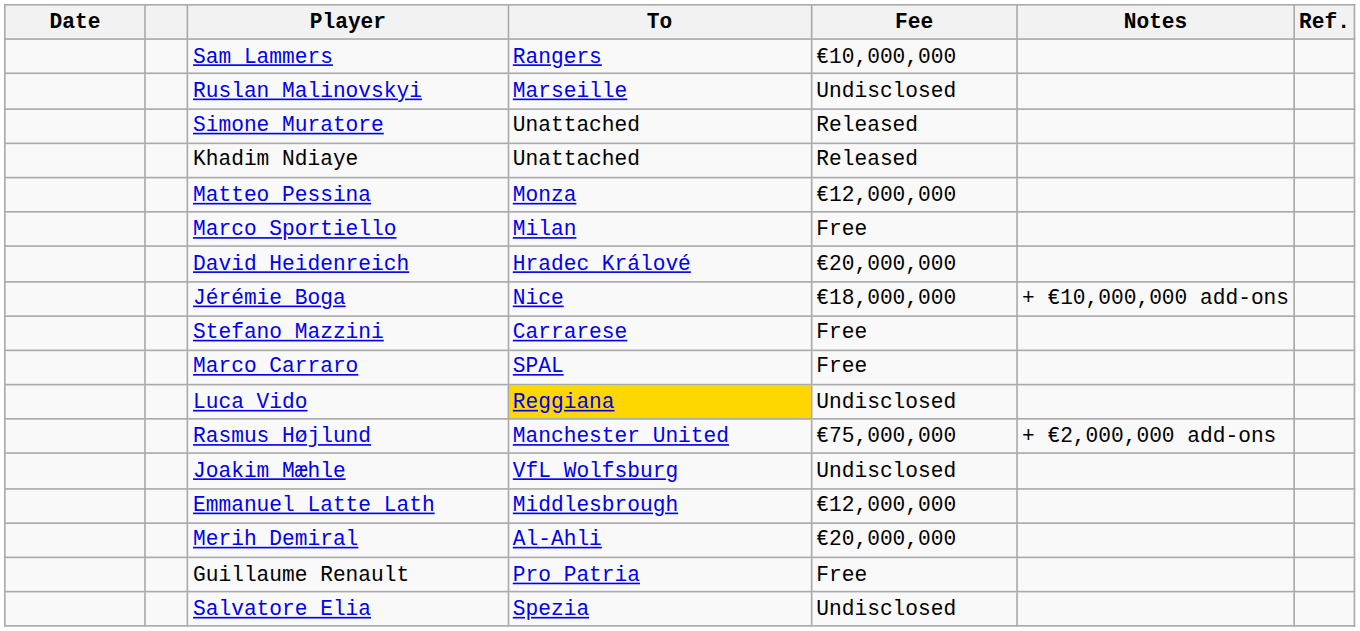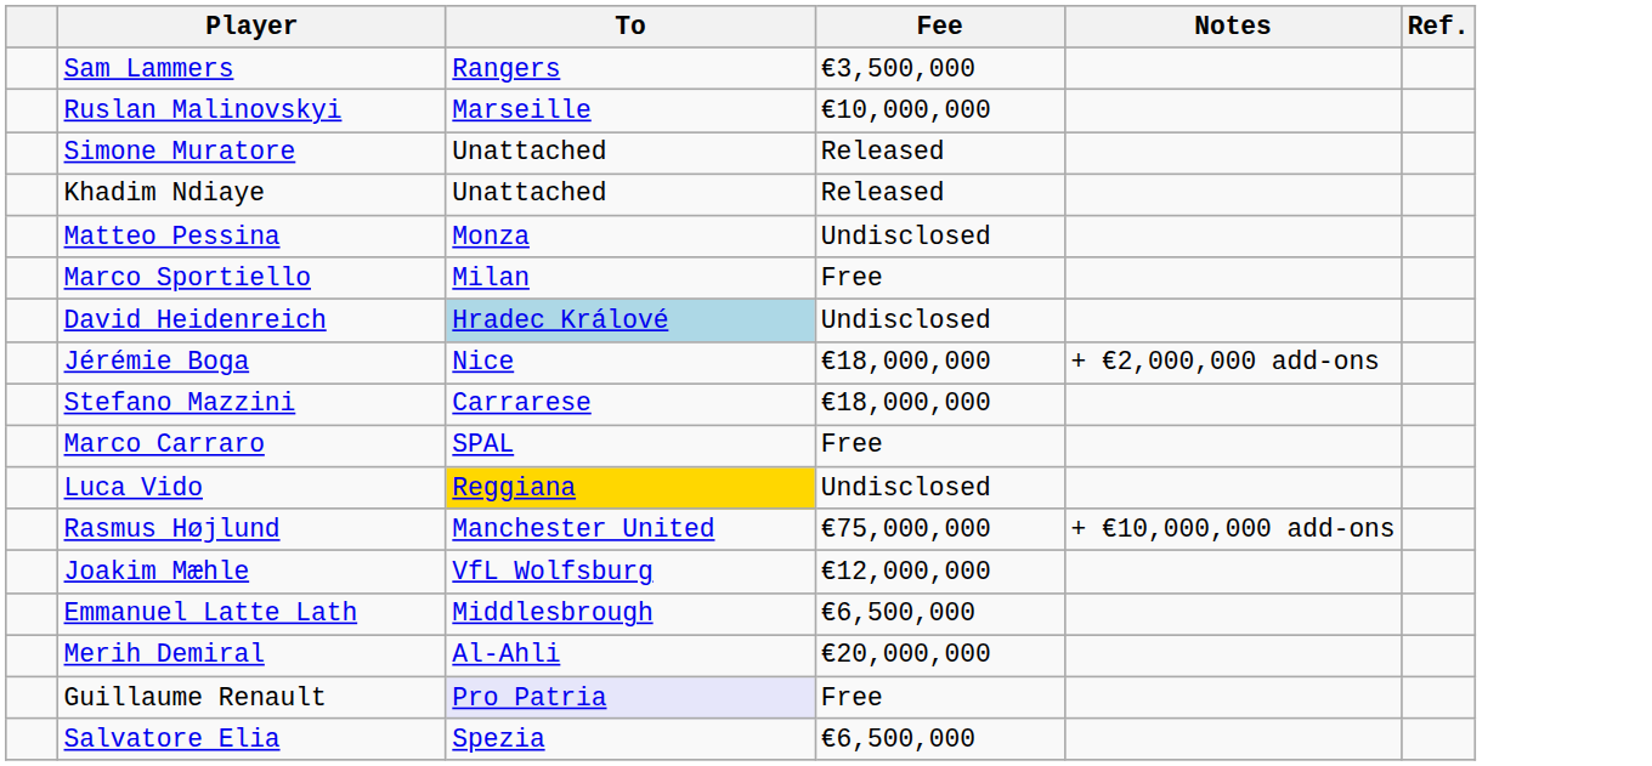 <table class="wikitable sortable">
 <tr>
-<th style="width:80px;">Date</th>
 <th style="width:20px;"></th>
 <th style="width:190px;">Player</th>
 <th style="width:180px;">To</th>
 <th style="width:120px;" class="unsortable">Fee</th>
 <th>Notes</th>
 <th style="width:20px;" class="unsortable">Ref.</th>
 </tr>
 <tr>
 <td></td>
-<td></td>
 <td> <a href='#'>Sam Lammers</a></td>
 <td> <a href='#'>Rangers</a></td>
+<td>€3,500,000</td>
+<td></td>
+<td></td>
+</tr>
+<tr>
+<td></td>
+<td> <a href='#'>Ruslan Malinovskyi</a></td>
+<td> <a href='#'>Marseille</a></td>
 <td>€10,000,000</td>
 <td></td>
 <td></td>
 </tr>
 <tr>
-<td></td>
-<td></td>
-<td> <a href='#'>Ruslan Malinovskyi</a></td>
-<td> <a href='#'>Marseille</a></td>
-<td>Undisclosed</td>
-<td></td>
-<td></td>
-</tr>
-<tr>
-<td></td>
 <td></td>
 <td> <a href='#'>Simone Muratore</a></td>
 <td>Unattached</td>
 <td>Released</td>
 <td></td>
 <td></td>
 </tr>
 <tr>
 <td></td>
-<td></td>
 <td> Khadim Ndiaye</td>
 <td>Unattached</td>
 <td>Released</td>
 <td></td>
 <td></td>
 </tr>
 <tr>
 <td></td>
-<td></td>
 <td> <a href='#'>Matteo Pessina</a></td>
 <td> <a href='#'>Monza</a></td>
-<td>€12,000,000</td>
+<td>Undisclosed</td>
 <td></td>
 <td></td>
 </tr>
 <tr>
-<td></td>
 <td></td>
 <td> <a href='#'>Marco Sportiello</a></td>
 <td> <a href='#'>Milan</a></td>
 <td>Free</td>
 <td></td>
 <td></td>
 </tr>
 <tr>
 <td></td>
-<td></td>
 <td> <a href='#'>David Heidenreich</a></td>
-<td> <a href='#'>Hradec Králové</a></td>
-<td>€20,000,000</td>
+<td style="background: lightblue;"> <a href='#'>Hradec Králové</a></td>
+<td>Undisclosed</td>
 <td></td>
 <td></td>
 </tr>
 <tr>
 <td></td>
-<td></td>
 <td> <a href='#'>Jérémie Boga</a></td>
 <td> <a href='#'>Nice</a></td>
 <td>€18,000,000</td>
-<td>+ €10,000,000 add-ons</td>
+<td>+ €2,000,000 add-ons</td>
 <td></td>
 </tr>
 <tr>
 <td></td>
-<td></td>
 <td> <a href='#'>Stefano Mazzini</a></td>
 <td> <a href='#'>Carrarese</a></td>
-<td>Free</td>
+<td>€18,000,000</td>
 <td></td>
 <td></td>
 </tr>
 <tr>
-<td></td>
 <td></td>
 <td> <a href='#'>Marco Carraro</a></td>
 <td> <a href='#'>SPAL</a></td>
 <td>Free</td>
 <td></td>
 <td></td>
 </tr>
 <tr>
 <td></td>
-<td></td>
 <td> <a href='#'>Luca Vido</a></td>
 <td style="background: gold;"> <a href='#'>Reggiana</a></td>
 <td>Undisclosed</td>
 <td></td>
 <td></td>
 </tr>
 <tr>
 <td></td>
-<td></td>
 <td> <a href='#'>Rasmus Højlund</a></td>
 <td> <a href='#'>Manchester United</a></td>
 <td>€75,000,000</td>
-<td>+ €2,000,000 add-ons</td>
+<td>+ €10,000,000 add-ons</td>
 <td></td>
 </tr>
 <tr>
 <td></td>
-<td></td>
 <td> <a href='#'>Joakim Mæhle</a></td>
 <td> <a href='#'>VfL Wolfsburg</a></td>
-<td>Undisclosed</td>
-<td></td>
-<td></td>
-</tr>
-<tr>
-<td></td>
-<td></td>
-<td> <a href='#'>Emmanuel Latte Lath</a></td>
-<td> <a href='#'>Middlesbrough</a></td>
 <td>€12,000,000</td>
 <td></td>
 <td></td>
 </tr>
 <tr>
 <td></td>
+<td> <a href='#'>Emmanuel Latte Lath</a></td>
+<td> <a href='#'>Middlesbrough</a></td>
+<td>€6,500,000</td>
+<td></td>
+<td></td>
+</tr>
+<tr>
 <td></td>
 <td> <a href='#'>Merih Demiral</a></td>
 <td> <a href='#'>Al-Ahli</a></td>
 <td>€20,000,000</td>
 <td></td>
 <td></td>
 </tr>
 <tr>
 <td></td>
-<td></td>
 <td> Guillaume Renault</td>
-<td> <a href='#'>Pro Patria</a></td>
+<td style="background: lavender;"> <a href='#'>Pro Patria</a></td>
 <td>Free</td>
 <td></td>
 <td></td>
 </tr>
 <tr>
 <td></td>
-<td></td>
 <td> <a href='#'>Salvatore Elia</a></td>
 <td> <a href='#'>Spezia</a></td>
-<td>Undisclosed</td>
+<td>€6,500,000</td>
 <td></td>
 <td></td>
 </tr>
 </table>
